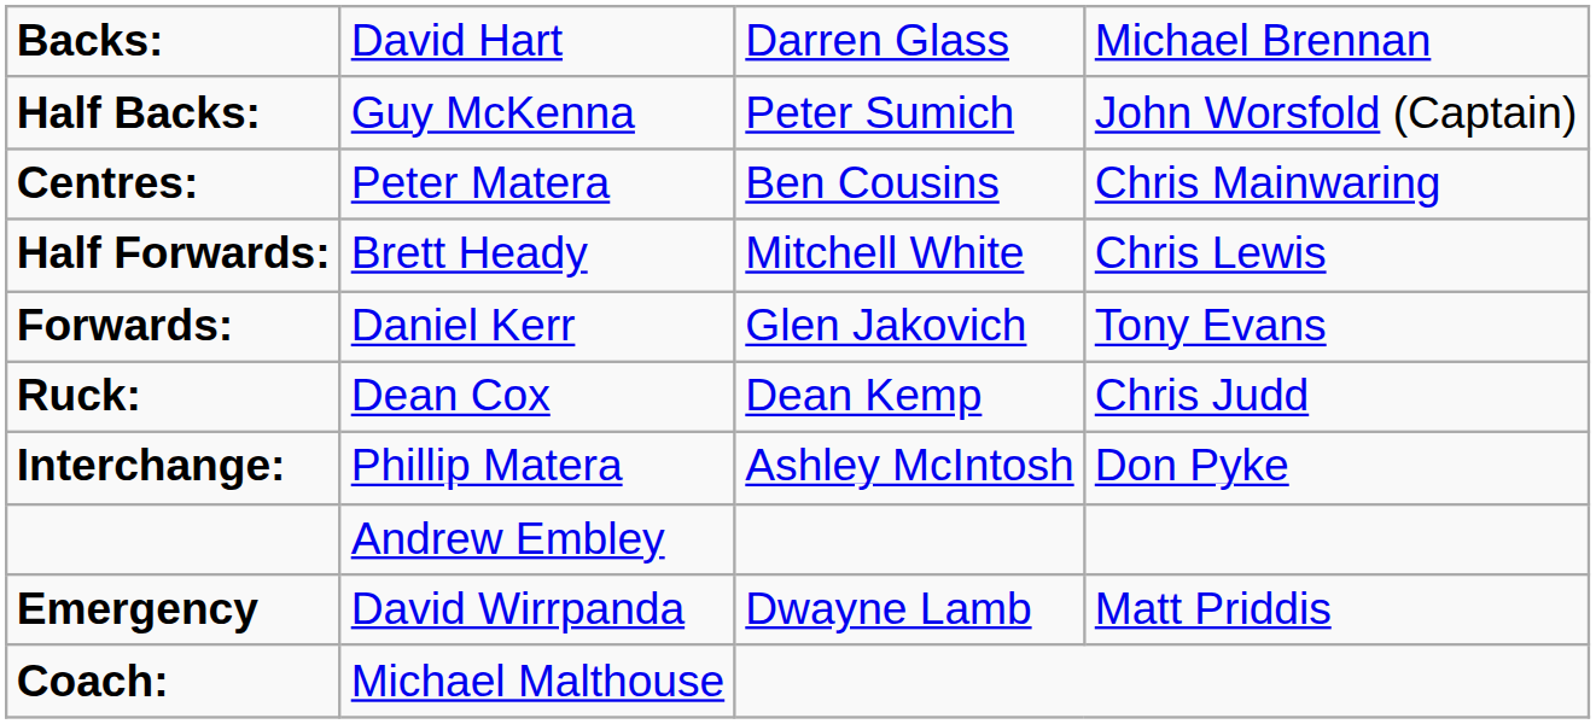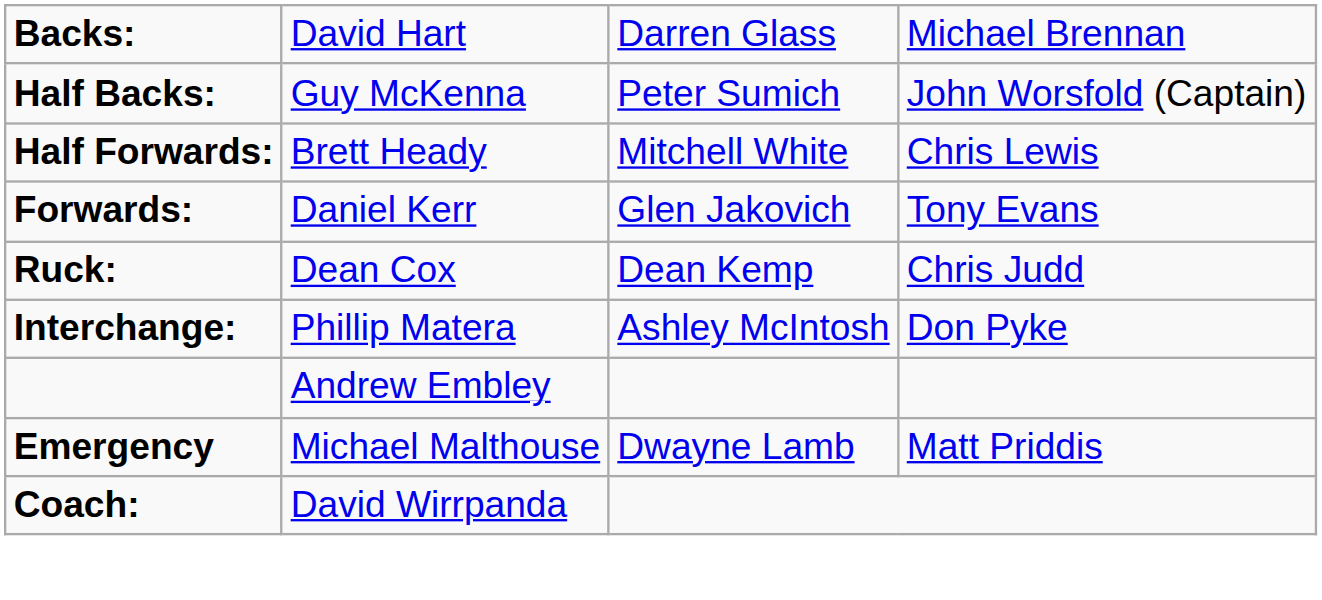 <table class="wikitable">
 <tr border="0" cellpadding="2" cellspacing="0" style="text-align:left;">
 <td><strong>Backs:</strong></td>
 <td><a href='#'>David Hart</a></td>
 <td><a href='#'>Darren Glass</a></td>
 <td><a href='#'>Michael Brennan</a></td>
 </tr>
 <tr>
 <td><strong>Half Backs:</strong></td>
 <td><a href='#'>Guy McKenna</a></td>
 <td><a href='#'>Peter Sumich</a></td>
 <td><a href='#'>John Worsfold</a> (Captain)</td>
-</tr>
-<tr>
-<td><strong>Centres:</strong></td>
-<td><a href='#'>Peter Matera</a></td>
-<td><a href='#'>Ben Cousins</a></td>
-<td><a href='#'>Chris Mainwaring</a></td>
 </tr>
 <tr>
 <td><strong>Half Forwards:</strong></td>
 <td><a href='#'>Brett Heady</a></td>
 <td><a href='#'>Mitchell White</a></td>
 <td><a href='#'>Chris Lewis</a></td>
 </tr>
 <tr>
 <td><strong>Forwards:</strong></td>
 <td><a href='#'>Daniel Kerr</a></td>
 <td><a href='#'>Glen Jakovich</a></td>
 <td><a href='#'>Tony Evans</a></td>
 </tr>
 <tr>
 <td><strong>Ruck:</strong></td>
 <td><a href='#'>Dean Cox</a></td>
 <td><a href='#'>Dean Kemp</a></td>
 <td><a href='#'>Chris Judd</a></td>
 </tr>
 <tr>
 <td><strong>Interchange:</strong></td>
 <td><a href='#'>Phillip Matera</a></td>
 <td><a href='#'>Ashley McIntosh</a></td>
 <td><a href='#'>Don Pyke</a></td>
 </tr>
 <tr>
 <td></td>
 <td><a href='#'>Andrew Embley</a></td>
 <td></td>
 </tr>
 <tr>
 <td><strong>Emergency</strong></td>
-<td><a href='#'>David Wirrpanda</a></td>
+<td><a href='#'>Michael Malthouse</a></td>
 <td><a href='#'>Dwayne Lamb</a></td>
 <td><a href='#'>Matt Priddis</a></td>
 </tr>
 <tr>
 <td><strong>Coach:</strong></td>
-<td><a href='#'>Michael Malthouse</a></td>
+<td><a href='#'>David Wirrpanda</a></td>
 </tr>
 </table>
